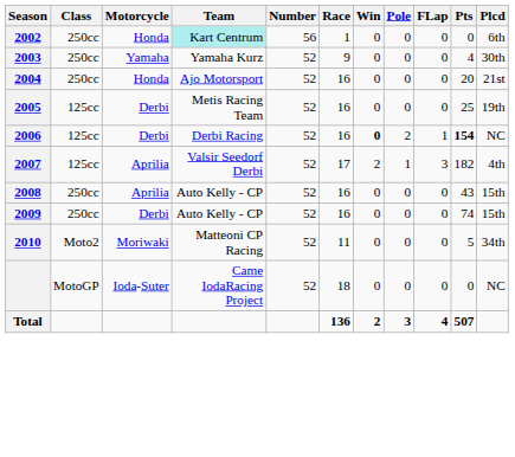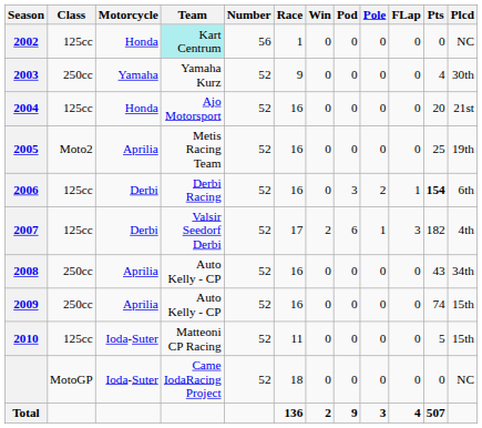 <table class="wikitable">
 <tr>
 <th>Season</th>
 <th>Class</th>
 <th>Motorcycle</th>
 <th>Team</th>
 <th>Number</th>
 <th>Race</th>
 <th>Win</th>
+<th>Pod</th>
 <th><a href='#'>Pole</a></th>
 <th>FLap</th>
 <th>Pts</th>
 <th>Plcd</th>
 </tr>
 <tr align="right">
 <th><a href='#'>2002</a></th>
-<td>250cc</td>
+<td>125cc</td>
 <td><a href='#'>Honda</a></td>
 <td style="background: paleturquoise;">Kart Centrum</td>
 <td>56</td>
 <td>1</td>
 <td>0</td>
 <td>0</td>
 <td>0</td>
 <td>0</td>
-<td>6th</td>
+<td>0</td>
+<td>NC</td>
 </tr>
 <tr align="right">
 <th><a href='#'>2003</a></th>
 <td>250cc</td>
 <td><a href='#'>Yamaha</a></td>
 <td>Yamaha Kurz</td>
 <td>52</td>
 <td>9</td>
 <td>0</td>
 <td>0</td>
 <td>0</td>
+<td>0</td>
 <td>4</td>
 <td>30th</td>
 </tr>
 <tr align="right">
 <th><a href='#'>2004</a></th>
-<td>250cc</td>
+<td>125cc</td>
 <td><a href='#'>Honda</a></td>
 <td><a href='#'>Ajo Motorsport</a></td>
 <td>52</td>
 <td>16</td>
+<td>0</td>
 <td>0</td>
 <td>0</td>
 <td>0</td>
 <td>20</td>
 <td>21st</td>
 </tr>
 <tr align="right">
 <th><a href='#'>2005</a></th>
-<td>125cc</td>
-<td><a href='#'>Derbi</a></td>
+<td>Moto2</td>
+<td><a href='#'>Aprilia</a></td>
 <td>Metis Racing Team</td>
 <td>52</td>
 <td>16</td>
+<td>0</td>
 <td>0</td>
 <td>0</td>
 <td>0</td>
 <td>25</td>
 <td>19th</td>
 </tr>
 <tr align="right">
 <th><a href='#'>2006</a></th>
 <td>125cc</td>
 <td><a href='#'>Derbi</a></td>
 <td><a href='#'>Derbi Racing</a></td>
 <td>52</td>
 <td>16</td>
-<td><strong>0</strong></td>
+<td>0</td>
+<td>3</td>
 <td>2</td>
 <td>1</td>
 <td><strong>154</strong></td>
-<td>NC</td>
+<td>6th</td>
 </tr>
 <tr align="right">
 <th><a href='#'>2007</a></th>
 <td>125cc</td>
-<td><a href='#'>Aprilia</a></td>
+<td><a href='#'>Derbi</a></td>
 <td><a href='#'>Valsir Seedorf Derbi</a></td>
 <td>52</td>
 <td>17</td>
 <td>2</td>
+<td>6</td>
 <td>1</td>
 <td>3</td>
 <td>182</td>
 <td>4th</td>
 </tr>
 <tr align="right">
 <th><a href='#'>2008</a></th>
 <td>250cc</td>
 <td><a href='#'>Aprilia</a></td>
 <td>Auto Kelly - CP</td>
 <td>52</td>
 <td>16</td>
 <td>0</td>
 <td>0</td>
 <td>0</td>
+<td>0</td>
 <td>43</td>
-<td>15th</td>
+<td>34th</td>
 </tr>
 <tr align="right">
 <th><a href='#'>2009</a></th>
 <td>250cc</td>
-<td><a href='#'>Derbi</a></td>
+<td><a href='#'>Aprilia</a></td>
 <td>Auto Kelly - CP</td>
 <td>52</td>
 <td>16</td>
+<td>0</td>
 <td>0</td>
 <td>0</td>
 <td>0</td>
 <td>74</td>
 <td>15th</td>
 </tr>
 <tr align="right">
 <th><a href='#'>2010</a></th>
-<td>Moto2</td>
-<td><a href='#'>Moriwaki</a></td>
+<td>125cc</td>
+<td><a href='#'>Ioda</a>-<a href='#'>Suter</a></td>
 <td>Matteoni CP Racing</td>
 <td>52</td>
 <td>11</td>
 <td>0</td>
 <td>0</td>
 <td>0</td>
+<td>0</td>
 <td>5</td>
-<td>34th</td>
+<td>15th</td>
 </tr>
 <tr align="right">
 <th></th>
 <td>MotoGP</td>
 <td><a href='#'>Ioda</a>-<a href='#'>Suter</a></td>
 <td><a href='#'>Came IodaRacing Project</a></td>
 <td>52</td>
 <td>18</td>
+<td>0</td>
 <td>0</td>
 <td>0</td>
 <td>0</td>
 <td>0</td>
 <td>NC</td>
 </tr>
 <tr align="right">
 <th>Total</th>
 <td></td>
 <td></td>
 <td></td>
 <td></td>
 <td><strong>136</strong></td>
 <td><strong>2</strong></td>
+<td><strong>9</strong></td>
 <td><strong>3</strong></td>
 <td><strong>4</strong></td>
 <td><strong>507</strong></td>
 <td></td>
 </tr>
 </table>
